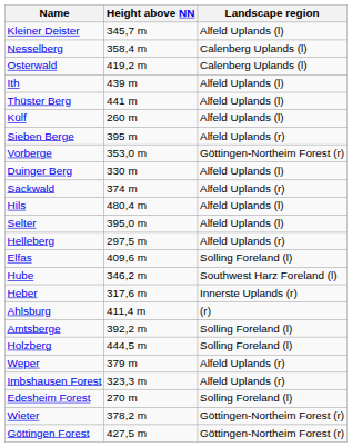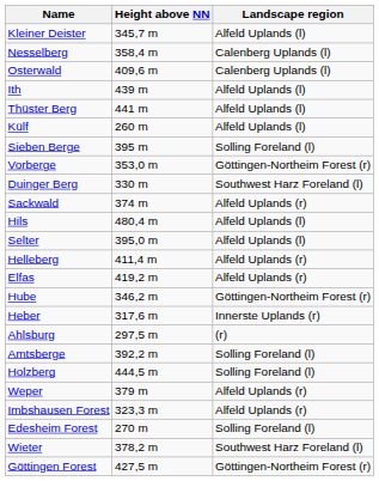 <table class="wikitable sortable">
 <tr class="hintergrundfarbe6">
 <th>Name</th>
 <th>Height above <a href='#'>NN</a></th>
 <th>Landscape region</th>
 </tr>
 <tr>
 <td><a href='#'>Kleiner Deister</a></td>
 <td>345,7 m</td>
 <td>Alfeld Uplands (l)</td>
 </tr>
 <tr>
 <td><a href='#'>Nesselberg</a></td>
 <td>358,4 m</td>
 <td>Calenberg Uplands (l)</td>
 </tr>
 <tr>
 <td><a href='#'>Osterwald</a></td>
-<td>419,2 m</td>
+<td>409,6 m</td>
 <td>Calenberg Uplands (l)</td>
 </tr>
 <tr>
 <td><a href='#'>Ith</a></td>
 <td>439 m</td>
 <td>Alfeld Uplands (l)</td>
 </tr>
 <tr>
 <td><a href='#'>Thüster Berg</a></td>
 <td>441 m</td>
 <td>Alfeld Uplands (l)</td>
 </tr>
 <tr>
 <td><a href='#'>Külf</a></td>
 <td>260 m</td>
 <td>Alfeld Uplands (l)</td>
 </tr>
 <tr>
 <td><a href='#'>Sieben Berge</a></td>
 <td>395 m</td>
-<td>Alfeld Uplands (r)</td>
+<td>Solling Foreland (l)</td>
 </tr>
 <tr>
 <td><a href='#'>Vorberge</a></td>
 <td>353,0 m</td>
 <td>Göttingen-Northeim Forest (r)</td>
 </tr>
 <tr>
 <td><a href='#'>Duinger Berg</a></td>
 <td>330 m</td>
-<td>Alfeld Uplands (l)</td>
+<td>Southwest Harz Foreland (l)</td>
 </tr>
 <tr>
 <td><a href='#'>Sackwald</a></td>
 <td>374 m</td>
 <td>Alfeld Uplands (r)</td>
 </tr>
 <tr>
 <td><a href='#'>Hils</a></td>
 <td>480,4 m</td>
 <td>Alfeld Uplands (l)</td>
 </tr>
 <tr>
 <td><a href='#'>Selter</a></td>
 <td>395,0 m</td>
 <td>Alfeld Uplands (l)</td>
 </tr>
 <tr>
 <td><a href='#'>Helleberg</a></td>
-<td>297,5 m</td>
+<td>411,4 m</td>
 <td>Alfeld Uplands (r)</td>
 </tr>
 <tr>
 <td><a href='#'>Elfas</a></td>
-<td>409,6 m</td>
-<td>Solling Foreland (l)</td>
+<td>419,2 m</td>
+<td>Alfeld Uplands (r)</td>
 </tr>
 <tr>
 <td><a href='#'>Hube</a></td>
 <td>346,2 m</td>
-<td>Southwest Harz Foreland (l)</td>
+<td>Göttingen-Northeim Forest (r)</td>
 </tr>
 <tr>
 <td><a href='#'>Heber</a></td>
 <td>317,6 m</td>
 <td>Innerste Uplands (r)</td>
 </tr>
 <tr>
 <td><a href='#'>Ahlsburg</a></td>
-<td>411,4 m</td>
+<td>297,5 m</td>
 <td>(r)</td>
 </tr>
 <tr>
 <td><a href='#'>Amtsberge</a></td>
 <td>392,2 m</td>
 <td>Solling Foreland (l)</td>
 </tr>
 <tr>
 <td><a href='#'>Holzberg</a></td>
 <td>444,5 m</td>
 <td>Solling Foreland (l)</td>
 </tr>
 <tr>
 <td><a href='#'>Weper</a></td>
 <td>379 m</td>
 <td>Alfeld Uplands (r)</td>
 </tr>
 <tr>
 <td><a href='#'>Imbshausen Forest</a></td>
 <td>323,3 m</td>
 <td>Alfeld Uplands (r)</td>
 </tr>
 <tr>
 <td><a href='#'>Edesheim Forest</a></td>
 <td>270 m</td>
 <td>Solling Foreland (l)</td>
 </tr>
 <tr>
 <td><a href='#'>Wieter</a></td>
 <td>378,2 m</td>
-<td>Göttingen-Northeim Forest (r)</td>
+<td>Southwest Harz Foreland (l)</td>
 </tr>
 <tr>
 <td><a href='#'>Göttingen Forest</a></td>
 <td>427,5 m</td>
 <td>Göttingen-Northeim Forest (r)</td>
 </tr>
 </table>
